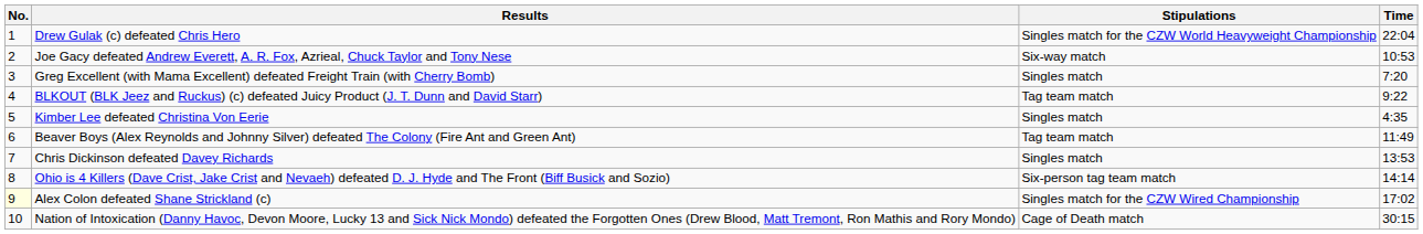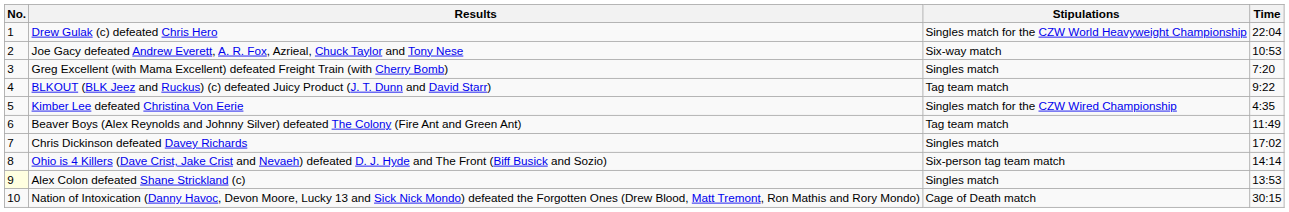 <table class="wikitable" style="font-size:85%; text-align:left;">
 <tr>
 <th>No.</th>
 <th>Results</th>
 <th>Stipulations</th>
 <th>Time</th>
 </tr>
 <tr>
 <td>1</td>
 <td><a href='#'>Drew Gulak</a> (c) defeated <a href='#'>Chris Hero</a></td>
 <td>Singles match for the <a href='#'>CZW World Heavyweight Championship</a></td>
 <td>22:04</td>
 </tr>
 <tr>
 <td>2</td>
 <td>Joe Gacy defeated <a href='#'>Andrew Everett</a>, <a href='#'>A. R. Fox</a>, Azrieal, <a href='#'>Chuck Taylor</a> and <a href='#'>Tony Nese</a></td>
 <td>Six-way match</td>
 <td>10:53</td>
 </tr>
 <tr>
 <td>3</td>
 <td>Greg Excellent (with Mama Excellent) defeated Freight Train (with <a href='#'>Cherry Bomb</a>)</td>
 <td>Singles match</td>
 <td>7:20</td>
 </tr>
 <tr>
 <td>4</td>
 <td><a href='#'>BLKOUT</a> (<a href='#'>BLK Jeez</a> and <a href='#'>Ruckus</a>) (c) defeated Juicy Product (<a href='#'>J. T. Dunn</a> and <a href='#'>David Starr</a>)</td>
 <td>Tag team match</td>
 <td>9:22</td>
 </tr>
 <tr>
 <td>5</td>
 <td><a href='#'>Kimber Lee</a> defeated <a href='#'>Christina Von Eerie</a></td>
-<td>Singles match</td>
+<td>Singles match for the <a href='#'>CZW Wired Championship</a></td>
 <td>4:35</td>
 </tr>
 <tr>
 <td>6</td>
 <td>Beaver Boys (Alex Reynolds and Johnny Silver) defeated <a href='#'>The Colony</a> (Fire Ant and Green Ant)</td>
 <td>Tag team match</td>
 <td>11:49</td>
 </tr>
 <tr>
 <td>7</td>
 <td>Chris Dickinson defeated <a href='#'>Davey Richards</a></td>
 <td>Singles match</td>
-<td>13:53</td>
+<td>17:02</td>
 </tr>
 <tr>
 <td>8</td>
 <td><a href='#'>Ohio is 4 Killers</a> (<a href='#'>Dave Crist, Jake Crist</a> and <a href='#'>Nevaeh</a>) defeated <a href='#'>D. J. Hyde</a> and The Front (<a href='#'>Biff Busick</a> and Sozio)</td>
 <td>Six-person tag team match</td>
 <td>14:14</td>
 </tr>
 <tr>
 <td style="background: lightyellow;">9</td>
 <td>Alex Colon defeated <a href='#'>Shane Strickland</a> (c)</td>
-<td>Singles match for the <a href='#'>CZW Wired Championship</a></td>
-<td>17:02</td>
+<td>Singles match</td>
+<td>13:53</td>
 </tr>
 <tr>
 <td>10</td>
 <td>Nation of Intoxication (<a href='#'>Danny Havoc</a>, Devon Moore, Lucky 13 and <a href='#'>Sick Nick Mondo</a>) defeated the Forgotten Ones (Drew Blood, <a href='#'>Matt Tremont</a>, Ron Mathis and Rory Mondo)</td>
 <td>Cage of Death match</td>
 <td>30:15</td>
 </tr>
 </table>
